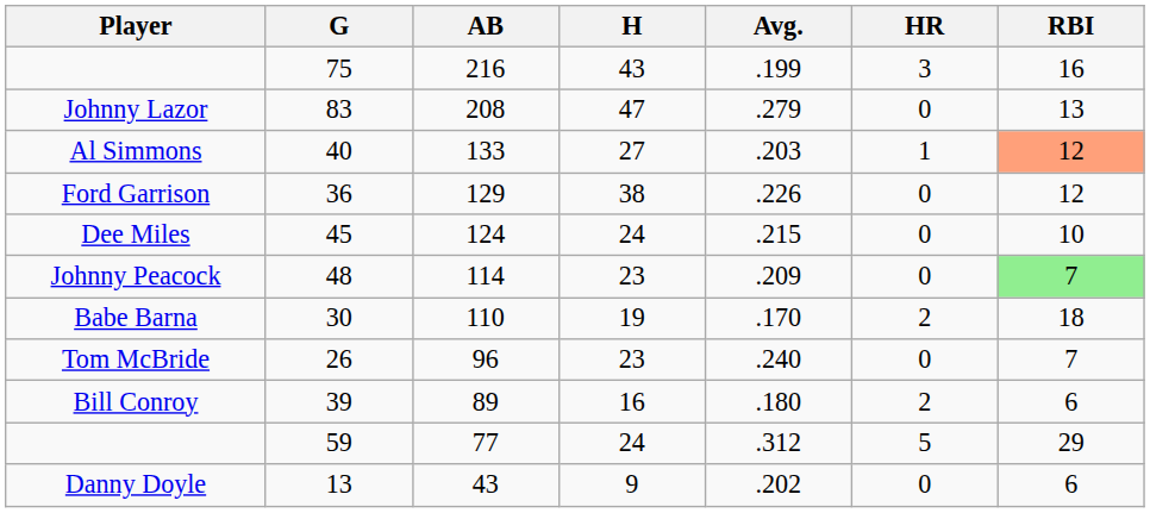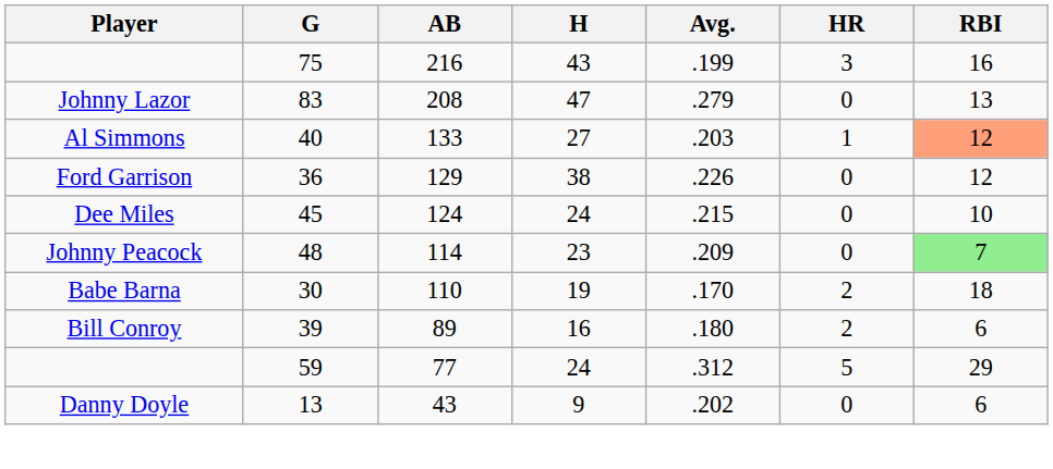 <table class="wikitable sortable">
 <tr>
 <th bgcolor="#DDDDFF" width="16%">Player</th>
 <th bgcolor="#DDDDFF" width="9%">G</th>
 <th bgcolor="#DDDDFF" width="9%">AB</th>
 <th bgcolor="#DDDDFF" width="9%">H</th>
 <th bgcolor="#DDDDFF" width="9%">Avg.</th>
 <th bgcolor="#DDDDFF" width="9%">HR</th>
 <th bgcolor="#DDDDFF" width="9%">RBI</th>
 </tr>
 <tr align="center">
 <td></td>
 <td>75</td>
 <td>216</td>
 <td>43</td>
 <td>.199</td>
 <td>3</td>
 <td>16</td>
 </tr>
 <tr align="center">
 <td><a href='#'>Johnny Lazor</a></td>
 <td>83</td>
 <td>208</td>
 <td>47</td>
 <td>.279</td>
 <td>0</td>
 <td>13</td>
 </tr>
 <tr align="center">
 <td><a href='#'>Al Simmons</a></td>
 <td>40</td>
 <td>133</td>
 <td>27</td>
 <td>.203</td>
 <td>1</td>
 <td style="background: lightsalmon;">12</td>
 </tr>
 <tr align="center">
 <td><a href='#'>Ford Garrison</a></td>
 <td>36</td>
 <td>129</td>
 <td>38</td>
 <td>.226</td>
 <td>0</td>
 <td>12</td>
 </tr>
 <tr align="center">
 <td><a href='#'>Dee Miles</a></td>
 <td>45</td>
 <td>124</td>
 <td>24</td>
 <td>.215</td>
 <td>0</td>
 <td>10</td>
 </tr>
 <tr align="center">
 <td><a href='#'>Johnny Peacock</a></td>
 <td>48</td>
 <td>114</td>
 <td>23</td>
 <td>.209</td>
 <td>0</td>
 <td style="background: lightgreen;">7</td>
 </tr>
 <tr align="center">
 <td><a href='#'>Babe Barna</a></td>
 <td>30</td>
 <td>110</td>
 <td>19</td>
 <td>.170</td>
 <td>2</td>
 <td>18</td>
 </tr>
 <tr align="center">
-<td><a href='#'>Tom McBride</a></td>
-<td>26</td>
-<td>96</td>
-<td>23</td>
-<td>.240</td>
-<td>0</td>
-<td>7</td>
-</tr>
-<tr align="center">
 <td><a href='#'>Bill Conroy</a></td>
 <td>39</td>
 <td>89</td>
 <td>16</td>
 <td>.180</td>
 <td>2</td>
 <td>6</td>
 </tr>
 <tr align="center">
 <td></td>
 <td>59</td>
 <td>77</td>
 <td>24</td>
 <td>.312</td>
 <td>5</td>
 <td>29</td>
 </tr>
 <tr align="center">
 <td><a href='#'>Danny Doyle</a></td>
 <td>13</td>
 <td>43</td>
 <td>9</td>
 <td>.202</td>
 <td>0</td>
 <td>6</td>
 </tr>
 </table>
